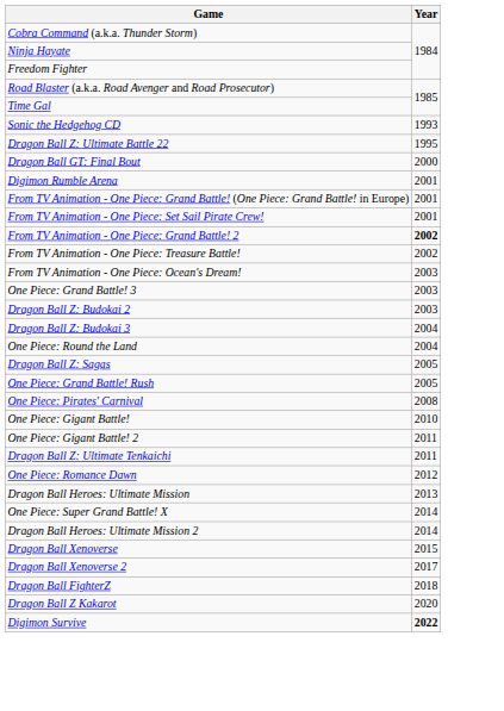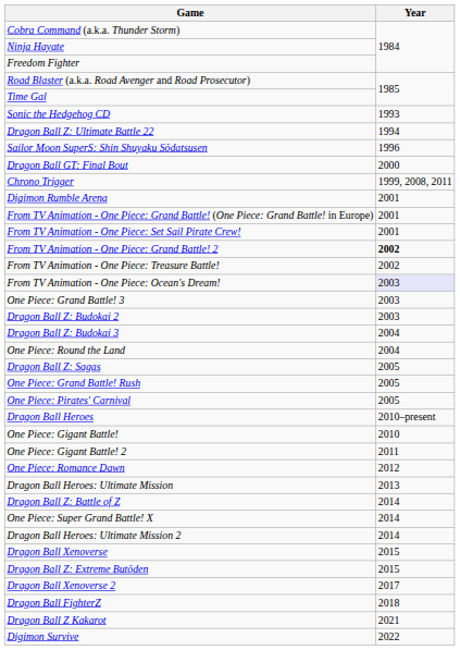 <table class="wikitable sortable">
 <tr>
 <th>Game</th>
 <th>Year</th>
 </tr>
 <tr>
 <td><em><a href='#'>Cobra Command</a></em> (a.k.a. <em>Thunder Storm</em>)</td>
 <td rowspan="3">1984</td>
 </tr>
 <tr>
 <td><em><a href='#'>Ninja Hayate</a></em></td>
 </tr>
 <tr>
 <td><em>Freedom Fighter</em></td>
 </tr>
 <tr>
 <td><em><a href='#'>Road Blaster</a></em> (a.k.a. <em>Road Avenger</em> and <em>Road Prosecutor</em>)</td>
 <td rowspan="2">1985</td>
 </tr>
 <tr>
 <td><em><a href='#'>Time Gal</a></em></td>
 </tr>
 <tr>
 <td><em><a href='#'>Sonic the Hedgehog CD</a></em></td>
 <td>1993</td>
 </tr>
 <tr>
 <td><em><a href='#'>Dragon Ball Z: Ultimate Battle 22</a></em></td>
-<td>1995</td>
+<td>1994</td>
+</tr>
+<tr>
+<td><em><a href='#'>Sailor Moon SuperS: Shin Shuyaku Sōdatsusen</a></em></td>
+<td>1996</td>
 </tr>
 <tr>
 <td><em><a href='#'>Dragon Ball GT: Final Bout</a></em></td>
 <td>2000</td>
+</tr>
+<tr>
+<td><em><a href='#'>Chrono Trigger</a></em></td>
+<td>1999, 2008, 2011</td>
 </tr>
 <tr>
 <td><em><a href='#'>Digimon Rumble Arena</a></em></td>
 <td>2001</td>
 </tr>
 <tr>
 <td><em><a href='#'>From TV Animation - One Piece: Grand Battle!</a></em> (<em>One Piece: Grand Battle!</em> in Europe)</td>
 <td>2001</td>
 </tr>
 <tr>
 <td><em><a href='#'>From TV Animation - One Piece: Set Sail Pirate Crew!</a></em></td>
 <td>2001</td>
 </tr>
 <tr>
 <td><em><a href='#'>From TV Animation - One Piece: Grand Battle! 2</a></em></td>
 <td><strong>2002</strong></td>
 </tr>
 <tr>
 <td><em>From TV Animation - One Piece: Treasure Battle!</em></td>
 <td>2002</td>
 </tr>
 <tr>
 <td><em>From TV Animation - One Piece: Ocean's Dream!</em></td>
-<td>2003</td>
+<td style="background: lavender;">2003</td>
 </tr>
 <tr>
 <td><em>One Piece: Grand Battle! 3</em></td>
 <td>2003</td>
 </tr>
 <tr>
 <td><em><a href='#'>Dragon Ball Z: Budokai 2</a></em></td>
 <td>2003</td>
 </tr>
 <tr>
 <td><em><a href='#'>Dragon Ball Z: Budokai 3</a></em></td>
 <td>2004</td>
 </tr>
 <tr>
 <td><em>One Piece: Round the Land</em></td>
 <td>2004</td>
 </tr>
 <tr>
 <td><em><a href='#'>Dragon Ball Z: Sagas</a></em></td>
 <td>2005</td>
 </tr>
 <tr>
 <td><em><a href='#'>One Piece: Grand Battle! Rush</a></em></td>
 <td>2005</td>
 </tr>
 <tr>
 <td><em><a href='#'>One Piece: Pirates' Carnival</a></em></td>
-<td>2008</td>
+<td>2005</td>
+</tr>
+<tr>
+<td><em><a href='#'>Dragon Ball Heroes</a></em></td>
+<td>2010–present</td>
 </tr>
 <tr>
 <td><em>One Piece: Gigant Battle!</em></td>
 <td>2010</td>
 </tr>
 <tr>
 <td><em>One Piece: Gigant Battle! 2</em></td>
 <td>2011</td>
 </tr>
 <tr>
-<td><em><a href='#'>Dragon Ball Z: Ultimate Tenkaichi</a></em></td>
-<td>2011</td>
-</tr>
-<tr>
 <td><em><a href='#'>One Piece: Romance Dawn</a></em></td>
 <td>2012</td>
 </tr>
 <tr>
 <td><em>Dragon Ball Heroes: Ultimate Mission</em></td>
 <td>2013</td>
+</tr>
+<tr>
+<td><em><a href='#'>Dragon Ball Z: Battle of Z</a></em></td>
+<td>2014</td>
 </tr>
 <tr>
 <td><em>One Piece: Super Grand Battle! X</em></td>
 <td>2014</td>
 </tr>
 <tr>
 <td><em>Dragon Ball Heroes: Ultimate Mission 2</em></td>
 <td>2014</td>
 </tr>
 <tr>
 <td><em><a href='#'>Dragon Ball Xenoverse</a></em></td>
 <td>2015</td>
 </tr>
 <tr>
+<td><em><a href='#'>Dragon Ball Z: Extreme Butōden</a></em></td>
+<td>2015</td>
+</tr>
+<tr>
 <td><em><a href='#'>Dragon Ball Xenoverse 2</a></em></td>
 <td>2017</td>
 </tr>
 <tr>
 <td><em><a href='#'>Dragon Ball FighterZ</a></em></td>
 <td>2018</td>
 </tr>
 <tr>
 <td><em><a href='#'>Dragon Ball Z Kakarot</a></em></td>
-<td>2020</td>
+<td>2021</td>
 </tr>
 <tr>
 <td><em><a href='#'>Digimon Survive</a></em></td>
-<td><strong>2022</strong></td>
+<td>2022</td>
 </tr>
 </table>
